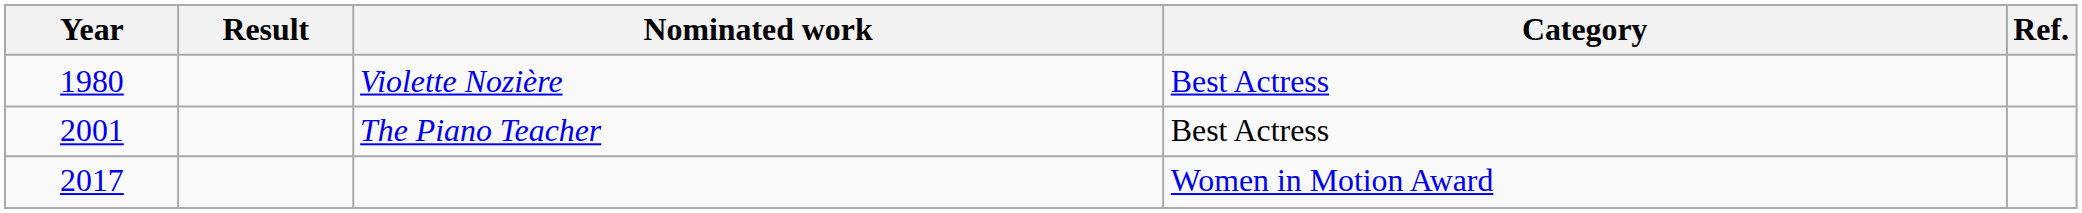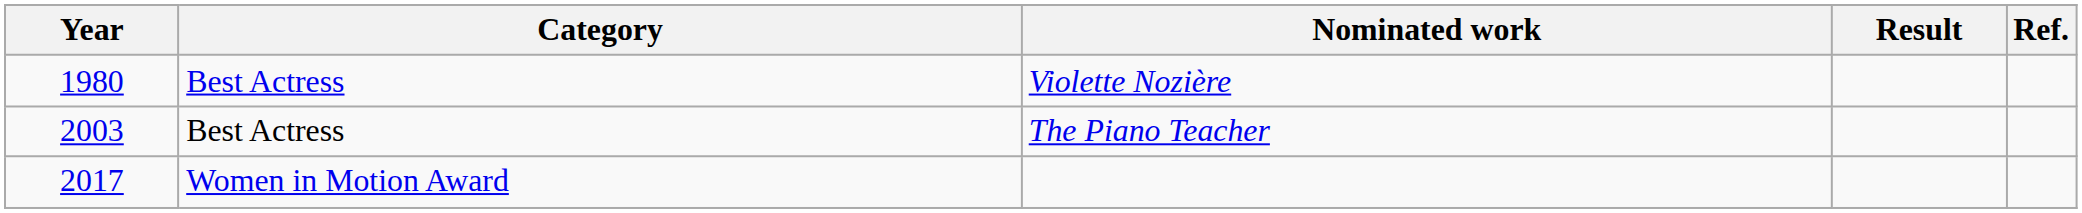 <table class=wikitable>
 <tr>
 <th scope="col" style="width:5em;">Year</th>
+<th scope="col" style="width:26em;">Category</th>
+<th scope="col" style="width:25em;">Nominated work</th>
 <th scope="col" style="width:5em;">Result</th>
-<th scope="col" style="width:25em;">Nominated work</th>
-<th scope="col" style="width:26em;">Category</th>
 <th>Ref.</th>
 </tr>
 <tr>
 <td style="text-align:center;"><a href='#'>1980</a></td>
+<td><a href='#'>Best Actress</a></td>
+<td><em><a href='#'>Violette Nozière</a></em></td>
 <td></td>
-<td><em><a href='#'>Violette Nozière</a></em></td>
-<td><a href='#'>Best Actress</a></td>
 <td style="text-align:center;"></td>
 </tr>
 <tr>
-<td style="text-align:center;"><a href='#'>2001</a></td>
+<td style="text-align:center;"><a href='#'>2003</a></td>
+<td>Best Actress</td>
+<td><em><a href='#'>The Piano Teacher</a></em></td>
 <td></td>
-<td><em><a href='#'>The Piano Teacher</a></em></td>
-<td>Best Actress</td>
 <td style="text-align:center;"></td>
 </tr>
 <tr>
 <td style="text-align:center;"><a href='#'>2017</a></td>
+<td><a href='#'>Women in Motion Award</a></td>
 <td></td>
 <td></td>
-<td><a href='#'>Women in Motion Award</a></td>
 <td style="text-align:center;"></td>
 </tr>
 </table>
